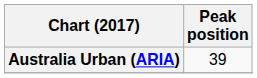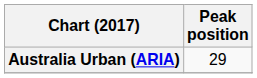 <table class="wikitable sortable plainrowheaders" style="text-align:center">
 <tr>
 <th scope="col">Chart (2017)</th>
 <th scope="col">Peak<br> position</th>
 </tr>
 <tr>
 <th scope="row">Australia Urban (<a href='#'>ARIA</a>)</th>
-<td>39</td>
+<td>29</td>
 </tr>
 <tr>
 </tr>
 <tr>
 </tr>
 <tr>
 </tr>
 <tr>
 </tr>
 </table>
